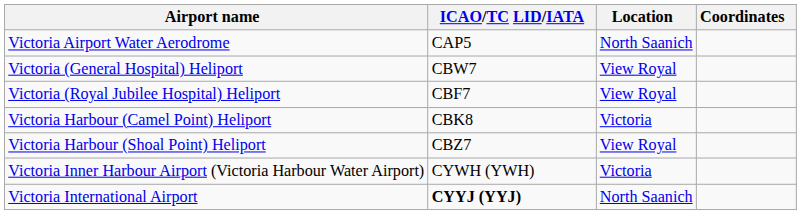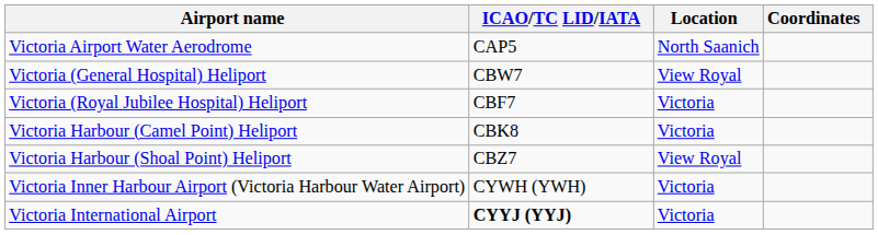 <table class="wikitable sortable" style="width:auto;">
 <tr>
 <th width="*">Airport name  </th>
 <th width="*">  <a href='#'>ICAO</a>/<a href='#'>TC</a> <a href='#'>LID</a>/<a href='#'>IATA</a>  </th>
 <th width="*">Location  </th>
 <th width="*">Coordinates  </th>
 </tr>
 <tr>
 <td><a href='#'>Victoria Airport Water Aerodrome</a></td>
 <td>CAP5</td>
 <td><a href='#'>North Saanich</a></td>
 <td></td>
 </tr>
 <tr>
 <td><a href='#'>Victoria (General Hospital) Heliport</a></td>
 <td>CBW7</td>
 <td><a href='#'>View Royal</a></td>
 <td></td>
 </tr>
 <tr>
 <td><a href='#'>Victoria (Royal Jubilee Hospital) Heliport</a></td>
 <td>CBF7</td>
-<td><a href='#'>View Royal</a></td>
+<td><a href='#'>Victoria</a></td>
 <td></td>
 </tr>
 <tr>
 <td><a href='#'>Victoria Harbour (Camel Point) Heliport</a></td>
 <td>CBK8</td>
 <td><a href='#'>Victoria</a></td>
 <td></td>
 </tr>
 <tr>
 <td><a href='#'>Victoria Harbour (Shoal Point) Heliport</a></td>
 <td>CBZ7</td>
 <td><a href='#'>View Royal</a></td>
 <td></td>
 </tr>
 <tr>
 <td><a href='#'>Victoria Inner Harbour Airport</a> (Victoria Harbour Water Airport)</td>
 <td>CYWH (YWH)</td>
 <td><a href='#'>Victoria</a></td>
 <td></td>
 </tr>
 <tr>
 <td><a href='#'>Victoria International Airport</a></td>
 <td><strong>CYYJ (YYJ)</strong></td>
-<td><a href='#'>North Saanich</a></td>
+<td><a href='#'>Victoria</a></td>
 <td></td>
 </tr>
 </table>
